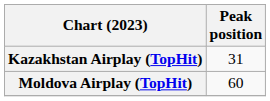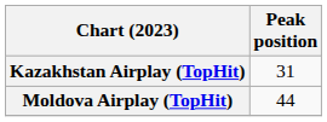 <table class="wikitable sortable plainrowheaders" style="text-align:center">
 <tr>
 <th scope="col">Chart (2023)</th>
 <th scope="col">Peak<br>position</th>
 </tr>
 <tr>
 <th scope="row">Kazakhstan Airplay (<a href='#'>TopHit</a>)</th>
 <td>31</td>
 </tr>
 <tr>
 <th scope="row">Moldova Airplay (<a href='#'>TopHit</a>)</th>
-<td>60</td>
+<td>44</td>
 </tr>
 <tr>
 </tr>
 </table>
